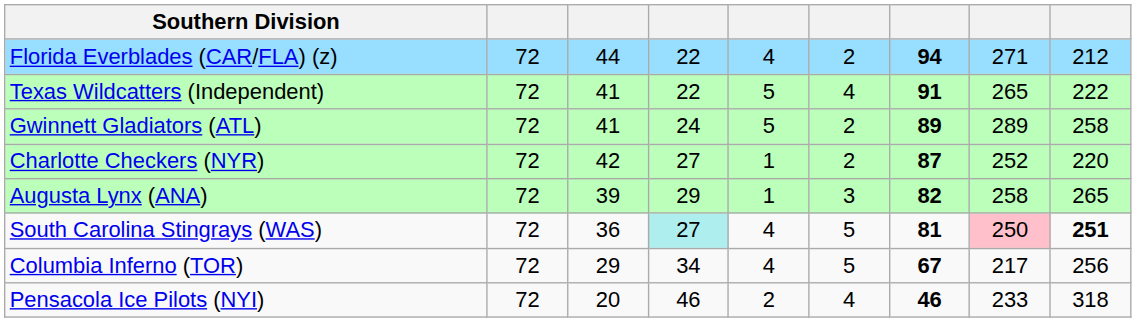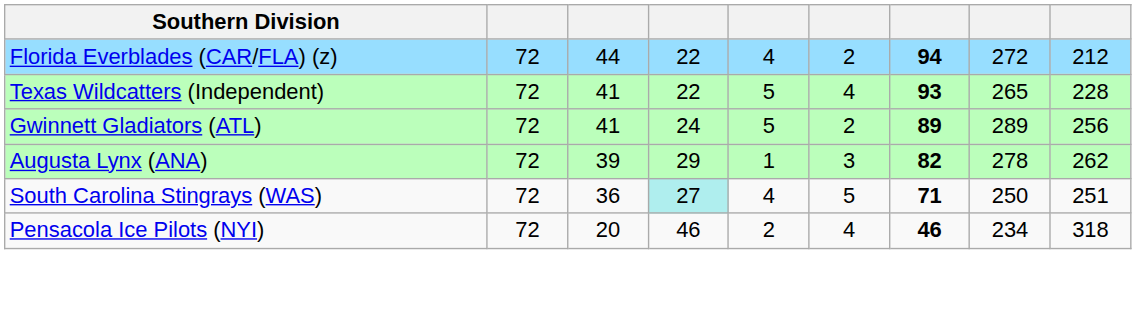 <table class="wikitable sortable" style="text-align:center">
 <tr>
 <th style="width:30%;" class="unsortable">Southern Division</th>
 <th style="width:5%;"></th>
 <th style="width:5%;"></th>
 <th style="width:5%;"></th>
 <th style="width:5%;"></th>
 <th style="width:5%;"></th>
 <th style="width:5%;"></th>
 <th style="width:5%;"></th>
 <th style="width:5%;"></th>
 </tr>
 <tr bgcolor="#97DEFF">
 <td align=left><a href='#'>Florida Everblades</a> (<a href='#'>CAR</a>/<a href='#'>FLA</a>) (z)</td>
 <td>72</td>
 <td>44</td>
 <td>22</td>
 <td>4</td>
 <td>2</td>
 <td><strong>94</strong></td>
-<td>271</td>
+<td>272</td>
 <td>212</td>
 </tr>
 <tr bgcolor="#bbffbb">
 <td align=left><a href='#'>Texas Wildcatters</a> (Independent)</td>
 <td>72</td>
 <td>41</td>
 <td>22</td>
 <td>5</td>
 <td>4</td>
-<td><strong>91</strong></td>
+<td><strong>93</strong></td>
 <td>265</td>
-<td>222</td>
+<td>228</td>
 </tr>
 <tr bgcolor="#bbffbb">
 <td align=left><a href='#'>Gwinnett Gladiators</a> (<a href='#'>ATL</a>)</td>
 <td>72</td>
 <td>41</td>
 <td>24</td>
 <td>5</td>
 <td>2</td>
 <td><strong>89</strong></td>
 <td>289</td>
-<td>258</td>
-</tr>
-<tr bgcolor="#bbffbb">
-<td align=left><a href='#'>Charlotte Checkers</a> (<a href='#'>NYR</a>)</td>
-<td>72</td>
-<td>42</td>
-<td>27</td>
-<td>1</td>
-<td>2</td>
-<td><strong>87</strong></td>
-<td>252</td>
-<td>220</td>
+<td>256</td>
 </tr>
 <tr bgcolor="#bbffbb">
 <td align=left><a href='#'>Augusta Lynx</a> (<a href='#'>ANA</a>)</td>
 <td>72</td>
 <td>39</td>
 <td>29</td>
 <td>1</td>
 <td>3</td>
 <td><strong>82</strong></td>
-<td>258</td>
-<td>265</td>
+<td>278</td>
+<td>262</td>
 </tr>
 <tr>
 <td align=left><a href='#'>South Carolina Stingrays</a> (<a href='#'>WAS</a>)</td>
 <td>72</td>
 <td>36</td>
 <td style="background: paleturquoise;">27</td>
 <td>4</td>
 <td>5</td>
-<td><strong>81</strong></td>
-<td style="background: pink;">250</td>
-<td><strong>251</strong></td>
-</tr>
-<tr>
-<td align=left><a href='#'>Columbia Inferno</a> (<a href='#'>TOR</a>)</td>
-<td>72</td>
-<td>29</td>
-<td>34</td>
-<td>4</td>
-<td>5</td>
-<td><strong>67</strong></td>
-<td>217</td>
-<td>256</td>
+<td><strong>71</strong></td>
+<td>250</td>
+<td>251</td>
 </tr>
 <tr>
 <td align=left><a href='#'>Pensacola Ice Pilots</a> (<a href='#'>NYI</a>)</td>
 <td>72</td>
 <td>20</td>
 <td>46</td>
 <td>2</td>
 <td>4</td>
 <td><strong>46</strong></td>
-<td>233</td>
+<td>234</td>
 <td>318</td>
 </tr>
 </table>
